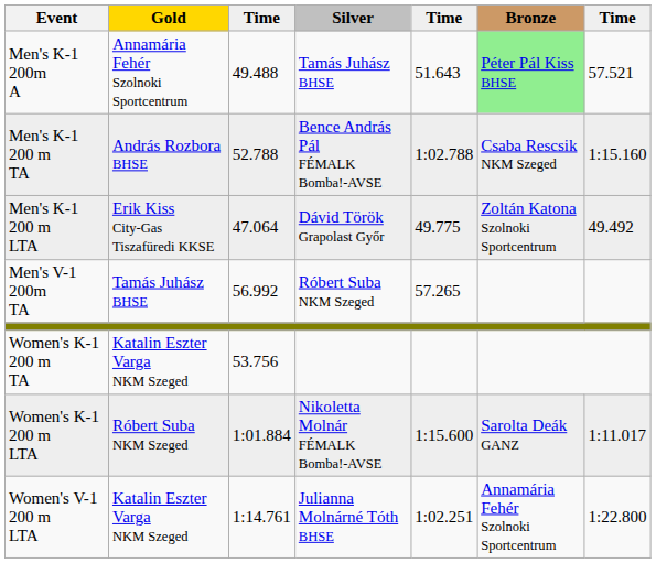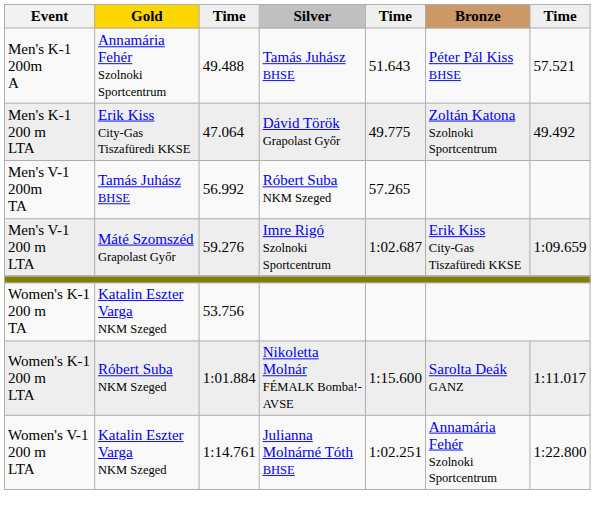 <table class="wikitable" width=100%>
 <tr>
 <th>Event</th>
 <td align=center bgcolor="gold"><strong>Gold</strong></td>
 <td align=center bgcolor="EFEFEF"><strong>Time</strong></td>
 <td align=center bgcolor="silver"><strong>Silver</strong></td>
 <td align=center bgcolor="EFEFEF"><strong>Time</strong></td>
 <td align=center bgcolor="CC9966"><strong>Bronze</strong></td>
 <td align=center bgcolor="EFEFEF"><strong>Time</strong></td>
 </tr>
 <tr>
 <td>Men's K-1 200m<br>A</td>
 <td><a href='#'>Annamária Fehér</a><br><small> Szolnoki Sportcentrum</small></td>
 <td>49.488</td>
 <td><a href='#'>Tamás Juhász</a><br><small> <a href='#'>BHSE</a></small></td>
 <td>51.643</td>
-<td style="background: lightgreen;"><a href='#'>Péter Pál Kiss</a><br><small> <a href='#'>BHSE</a></small></td>
+<td><a href='#'>Péter Pál Kiss</a><br><small> <a href='#'>BHSE</a></small></td>
 <td>57.521</td>
-</tr>
-<tr style="background:#eee; width:100%;">
-<td>Men's K-1 200 m<br>TA</td>
-<td><a href='#'>András Rozbora</a><br><small> <a href='#'>BHSE</a></small></td>
-<td>52.788</td>
-<td><a href='#'>Bence András Pál</a><br><small> FÉMALK Bomba!-AVSE</small></td>
-<td>1:02.788</td>
-<td><a href='#'>Csaba Rescsik</a><br><small> NKM Szeged</small></td>
-<td>1:15.160</td>
 </tr>
 <tr style="background:#eee; width:100%;">
 <td>Men's K-1 200 m<br>LTA</td>
 <td><a href='#'>Erik Kiss</a><br><small> City-Gas Tiszafüredi KKSE</small></td>
 <td>47.064</td>
 <td><a href='#'>Dávid Török</a><br><small> Grapolast Győr</small></td>
 <td>49.775</td>
 <td><a href='#'>Zoltán Katona</a><br><small> Szolnoki Sportcentrum</small></td>
 <td>49.492</td>
 </tr>
 <tr>
 <td>Men's V-1 200m<br>TA</td>
 <td><a href='#'>Tamás Juhász</a><br><small> <a href='#'>BHSE</a></small></td>
 <td>56.992</td>
 <td><a href='#'>Róbert Suba</a><br><small> NKM Szeged</small></td>
 <td>57.265</td>
 <td></td>
+</tr>
+<tr style="background:#eee; width:100%;">
+<td>Men's V-1 200 m<br>LTA</td>
+<td><a href='#'>Máté Szomszéd</a><br><small> Grapolast Győr</small></td>
+<td>59.276</td>
+<td><a href='#'>Imre Rigó</a><br><small> Szolnoki Sportcentrum</small></td>
+<td>1:02.687</td>
+<td><a href='#'>Erik Kiss</a><br><small> City-Gas Tiszafüredi KKSE</small></td>
+<td>1:09.659</td>
 </tr>
 <tr>
 </tr>
 <tr bgcolor=#808000>
 <td colspan=7></td>
 </tr>
 <tr>
 <td>Women's K-1 200 m<br>TA</td>
 <td><a href='#'>Katalin Eszter Varga</a><br><small> NKM Szeged</small></td>
 <td>53.756</td>
 <td></td>
 <td></td>
 </tr>
 <tr style="background:#eee; width:100%;">
 <td>Women's K-1 200 m<br>LTA</td>
 <td><a href='#'>Róbert Suba</a><br><small> NKM Szeged</small></td>
 <td>1:01.884</td>
 <td><a href='#'>Nikoletta Molnár</a><br><small> FÉMALK Bomba!-AVSE</small></td>
 <td>1:15.600</td>
 <td><a href='#'>Sarolta Deák</a><br><small> GANZ</small></td>
 <td>1:11.017</td>
 </tr>
 <tr>
 <td>Women's V-1 200 m<br>LTA</td>
 <td><a href='#'>Katalin Eszter Varga</a><br><small> NKM Szeged</small></td>
 <td>1:14.761</td>
 <td><a href='#'>Julianna Molnárné Tóth</a><br><small> <a href='#'>BHSE</a></small></td>
 <td>1:02.251</td>
 <td><a href='#'>Annamária Fehér</a><br><small> Szolnoki Sportcentrum</small></td>
 <td>1:22.800</td>
 </tr>
 </table>
